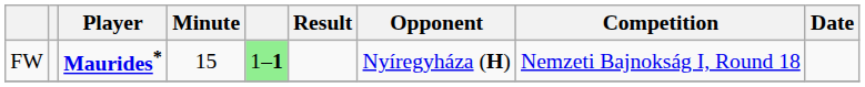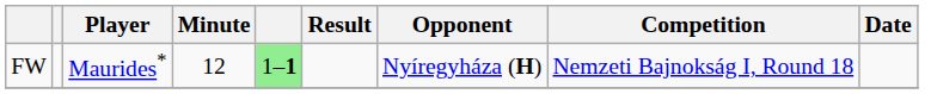 <table class="wikitable sortable sticky-header" style="text-align:center; font-size:85%;">
 <tr>
 <th></th>
 <th></th>
 <th>Player</th>
 <th>Minute</th>
 <th></th>
 <th>Result</th>
 <th>Opponent</th>
 <th>Competition</th>
 <th>Date</th>
 </tr>
 <tr>
 <td>FW</td>
 <td></td>
-<td><strong><a href='#'>Maurides</a><sup>*</sup></strong></td>
-<td>15</td>
+<td><a href='#'>Maurides</a><sup>*</sup></td>
+<td>12</td>
 <td style="background: lightgreen;">1–<strong>1</strong></td>
 <td></td>
 <td><a href='#'>Nyíregyháza</a> (<strong>H</strong>)</td>
 <td><a href='#'>Nemzeti Bajnokság I, Round 18</a></td>
 <td></td>
 </tr>
 <tr>
 </tr>
 </table>
